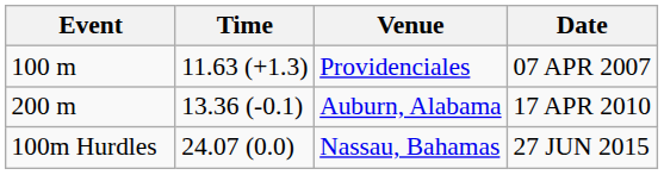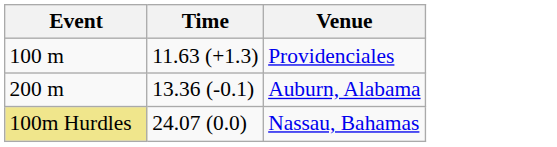 <table class="wikitable">
 <tr>
 <th>Event</th>
 <th>Time</th>
 <th>Venue</th>
-<th>Date</th>
 </tr>
 <tr>
 <td>100 m</td>
 <td>11.63 (+1.3)</td>
 <td><a href='#'>Providenciales</a></td>
-<td>07 APR 2007</td>
 </tr>
 <tr>
 <td>200 m</td>
 <td>13.36 (-0.1)</td>
 <td><a href='#'>Auburn, Alabama</a></td>
-<td>17 APR 2010</td>
 </tr>
 <tr>
-<td>100m Hurdles  </td>
+<td style="background: khaki;">100m Hurdles  </td>
 <td>24.07 (0.0)</td>
 <td><a href='#'>Nassau, Bahamas</a></td>
-<td>27 JUN 2015</td>
 </tr>
 </table>
